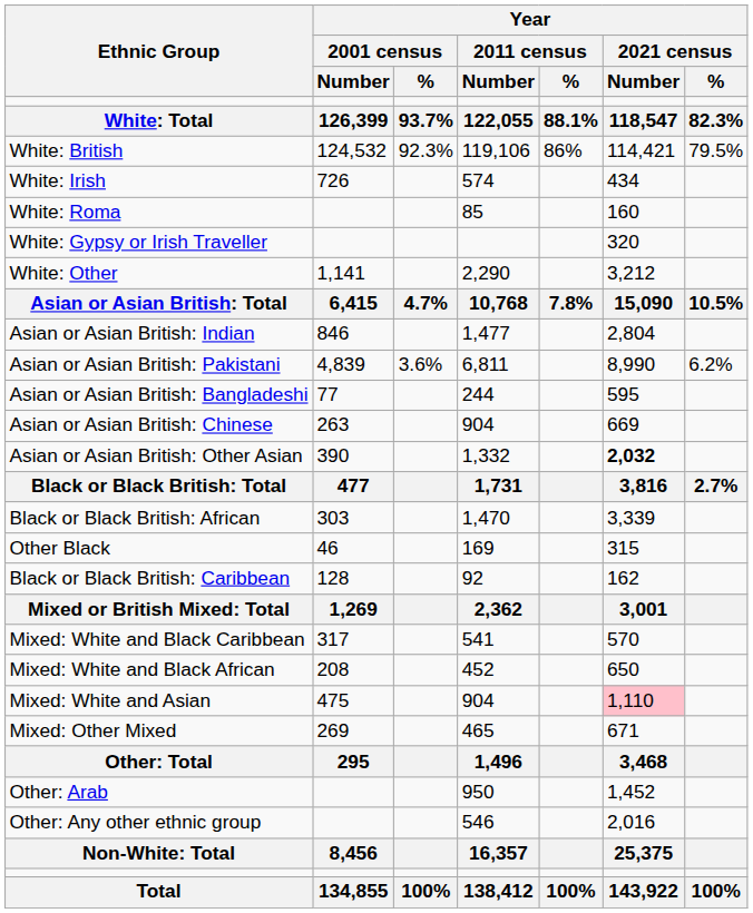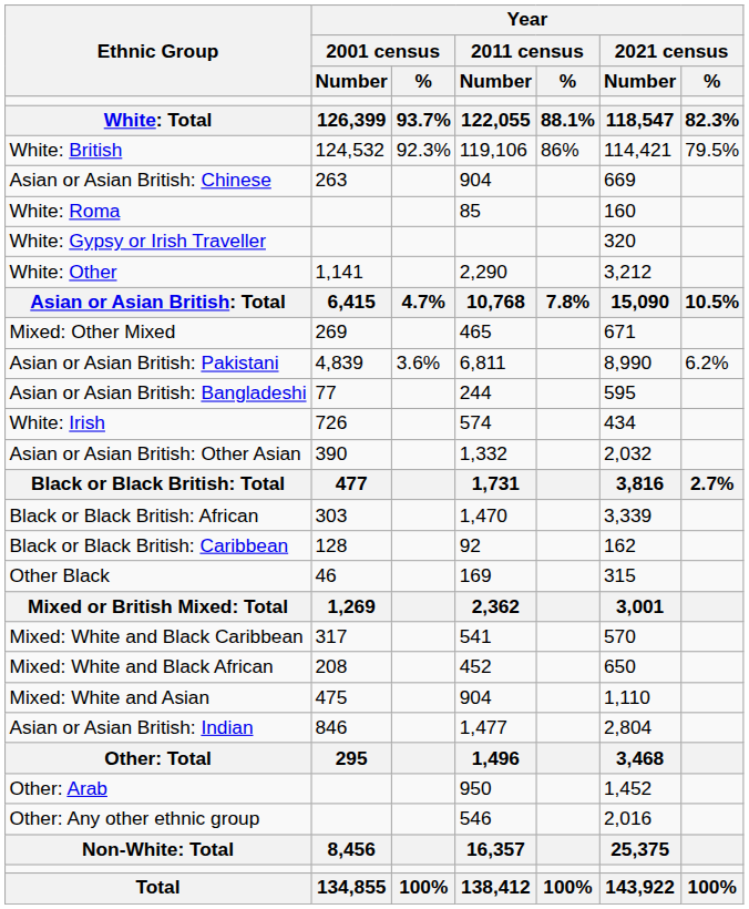 <table class="wikitable sortable">
 <tr>
 <th rowspan="3">Ethnic Group</th>
 <th colspan="6">Year</th>
 </tr>
 <tr>
 <th colspan="2">2001 census</th>
 <th colspan="2">2011 census</th>
 <th colspan="2">2021 census</th>
 </tr>
 <tr>
 <th>Number</th>
 <th>%</th>
 <th>Number</th>
 <th>%</th>
 <th>Number</th>
 <th>%</th>
 </tr>
 <tr>
 <td></td>
 <td></td>
 <td></td>
 <td></td>
 <td></td>
 <td></td>
 <td></td>
 </tr>
 <tr>
 <th><a href='#'>White</a>: Total</th>
 <th>126,399</th>
 <th>93.7%</th>
 <th>122,055</th>
 <th>88.1%</th>
 <th>118,547</th>
 <th>82.3%</th>
 </tr>
 <tr>
 <td>White: <a href='#'>British</a></td>
 <td>124,532</td>
 <td>92.3%</td>
 <td>119,106</td>
 <td>86%</td>
 <td>114,421</td>
 <td>79.5%</td>
 </tr>
 <tr>
-<td>White: <a href='#'>Irish</a></td>
-<td>726</td>
+<td>Asian or Asian British: <a href='#'>Chinese</a></td>
+<td>263</td>
 <td></td>
-<td>574</td>
+<td>904</td>
 <td></td>
-<td>434</td>
+<td>669</td>
 <td></td>
 </tr>
 <tr>
 <td>White: <a href='#'>Roma</a></td>
 <td></td>
 <td></td>
 <td>85</td>
 <td></td>
 <td>160</td>
 <td></td>
 </tr>
 <tr>
 <td>White: <a href='#'>Gypsy or Irish Traveller</a></td>
 <td></td>
 <td></td>
 <td></td>
 <td></td>
 <td>320</td>
 <td></td>
 </tr>
 <tr>
 <td>White: <a href='#'>Other</a></td>
 <td>1,141</td>
 <td></td>
 <td>2,290</td>
 <td></td>
 <td>3,212</td>
 <td></td>
 </tr>
 <tr>
 <th><a href='#'>Asian or Asian British</a>: Total</th>
 <th>6,415</th>
 <th>4.7%</th>
 <th>10,768</th>
 <th>7.8%</th>
 <th>15,090</th>
 <th>10.5%</th>
 </tr>
 <tr>
-<td>Asian or Asian British: <a href='#'>Indian</a></td>
-<td>846</td>
+<td>Mixed: Other Mixed</td>
+<td>269</td>
 <td></td>
-<td>1,477</td>
+<td>465</td>
 <td></td>
-<td>2,804</td>
+<td>671</td>
 <td></td>
 </tr>
 <tr>
 <td>Asian or Asian British: <a href='#'>Pakistani</a></td>
 <td>4,839</td>
 <td>3.6%</td>
 <td>6,811</td>
 <td></td>
 <td>8,990</td>
 <td>6.2%</td>
 </tr>
 <tr>
 <td>Asian or Asian British: <a href='#'>Bangladeshi</a></td>
 <td>77</td>
 <td></td>
 <td>244</td>
 <td></td>
 <td>595</td>
 <td></td>
 </tr>
 <tr>
-<td>Asian or Asian British: <a href='#'>Chinese</a></td>
-<td>263</td>
+<td>White: <a href='#'>Irish</a></td>
+<td>726</td>
 <td></td>
-<td>904</td>
+<td>574</td>
 <td></td>
-<td>669</td>
+<td>434</td>
 <td></td>
 </tr>
 <tr>
 <td>Asian or Asian British: Other Asian</td>
 <td>390</td>
 <td></td>
 <td>1,332</td>
 <td></td>
-<td><strong>2,032</strong></td>
+<td>2,032</td>
 <td></td>
 </tr>
 <tr>
 <th>Black or Black British: Total</th>
 <th>477</th>
 <th></th>
 <th>1,731</th>
 <th></th>
 <th>3,816</th>
 <th>2.7%</th>
 </tr>
 <tr>
 <td>Black or Black British: African</td>
 <td>303</td>
 <td></td>
 <td>1,470</td>
 <td></td>
 <td>3,339</td>
 <td></td>
 </tr>
 <tr>
+<td>Black or Black British: <a href='#'>Caribbean</a></td>
+<td>128</td>
+<td></td>
+<td>92</td>
+<td></td>
+<td>162</td>
+<td></td>
+</tr>
+<tr>
 <td>Other Black</td>
 <td>46</td>
 <td></td>
 <td>169</td>
 <td></td>
 <td>315</td>
-<td></td>
-</tr>
-<tr>
-<td>Black or Black British: <a href='#'>Caribbean</a></td>
-<td>128</td>
-<td></td>
-<td>92</td>
-<td></td>
-<td>162</td>
 <td></td>
 </tr>
 <tr>
 <th>Mixed or British Mixed: Total</th>
 <th>1,269</th>
 <th></th>
 <th>2,362</th>
 <th></th>
 <th>3,001</th>
 <th></th>
 </tr>
 <tr>
 <td>Mixed: White and Black Caribbean</td>
 <td>317</td>
 <td></td>
 <td>541</td>
 <td></td>
 <td>570</td>
 <td></td>
 </tr>
 <tr>
 <td>Mixed: White and Black African</td>
 <td>208</td>
 <td></td>
 <td>452</td>
 <td></td>
 <td>650</td>
 <td></td>
 </tr>
 <tr>
 <td>Mixed: White and Asian</td>
 <td>475</td>
 <td></td>
 <td>904</td>
 <td></td>
-<td style="background: pink;">1,110</td>
+<td>1,110</td>
 <td></td>
 </tr>
 <tr>
-<td>Mixed: Other Mixed</td>
-<td>269</td>
+<td>Asian or Asian British: <a href='#'>Indian</a></td>
+<td>846</td>
 <td></td>
-<td>465</td>
+<td>1,477</td>
 <td></td>
-<td>671</td>
+<td>2,804</td>
 <td></td>
 </tr>
 <tr>
 <th>Other: Total</th>
 <th>295</th>
 <th></th>
 <th>1,496</th>
 <th></th>
 <th>3,468</th>
 <th></th>
 </tr>
 <tr>
 <td>Other: <a href='#'>Arab</a></td>
 <td></td>
 <td></td>
 <td>950</td>
 <td></td>
 <td>1,452</td>
 <td></td>
 </tr>
 <tr>
 <td>Other: Any other ethnic group</td>
 <td></td>
 <td></td>
 <td>546</td>
 <td></td>
 <td>2,016</td>
 <td></td>
 </tr>
 <tr>
 <th>Non-White: Total</th>
 <th>8,456</th>
 <th></th>
 <th>16,357</th>
 <th></th>
 <th>25,375</th>
 <th></th>
 </tr>
 <tr>
 <td></td>
 <td></td>
 <td></td>
 <td></td>
 <td></td>
 <td></td>
 <td></td>
 </tr>
 <tr>
 <th>Total</th>
 <th>134,855</th>
 <th>100%</th>
 <th>138,412</th>
 <th>100%</th>
 <th>143,922</th>
 <th>100%</th>
 </tr>
 </table>
